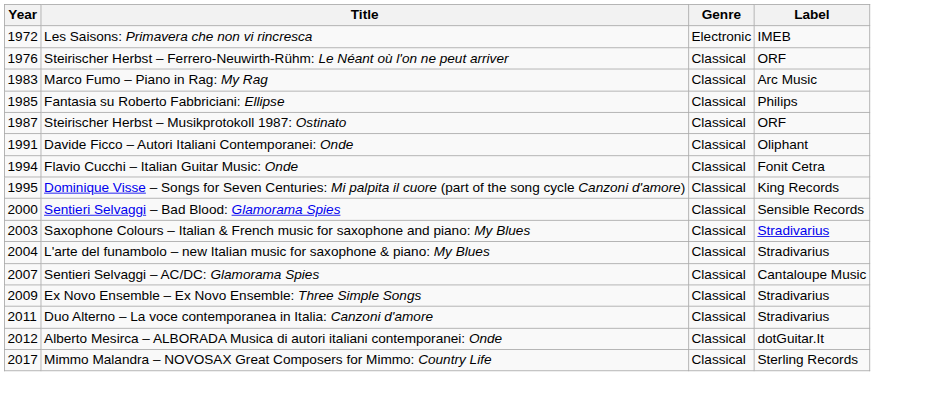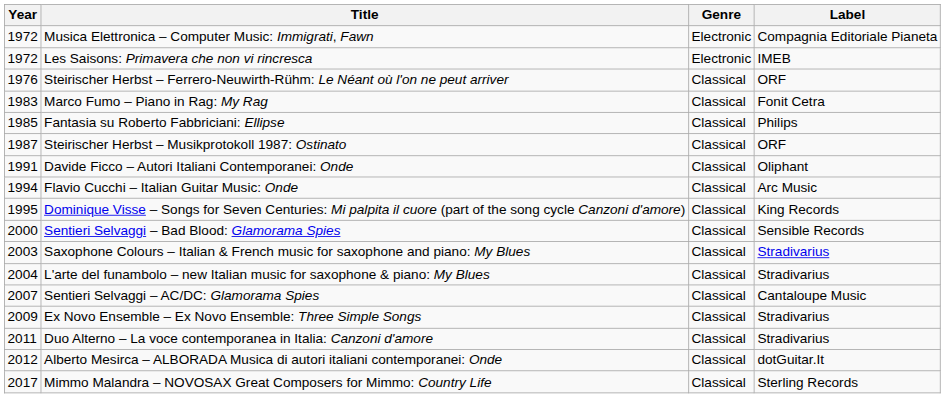 <table class="wikitable">
 <tr>
 <th>Year</th>
 <th>Title</th>
 <th>Genre</th>
 <th>Label</th>
+</tr>
+<tr>
+<td>1972</td>
+<td>Musica Elettronica – Computer Music: <em>Immigrati</em>, <em>Fawn</em></td>
+<td>Electronic</td>
+<td>Compagnia Editoriale Pianeta</td>
 </tr>
 <tr>
 <td>1972</td>
 <td>Les Saisons: <em>Primavera che non vi rincresca</em></td>
 <td>Electronic</td>
 <td>IMEB</td>
 </tr>
 <tr>
 <td>1976</td>
 <td>Steirischer Herbst – Ferrero-Neuwirth-Rühm: <em>Le Néant où l'on ne peut arriver</em></td>
 <td>Classical</td>
 <td>ORF</td>
 </tr>
 <tr>
 <td>1983</td>
 <td>Marco Fumo – Piano in Rag: <em>My Rag</em></td>
 <td>Classical</td>
-<td>Arc Music</td>
+<td>Fonit Cetra</td>
 </tr>
 <tr>
 <td>1985</td>
 <td>Fantasia su Roberto Fabbriciani: <em>Ellipse</em></td>
 <td>Classical</td>
 <td>Philips</td>
 </tr>
 <tr>
 <td>1987</td>
 <td>Steirischer Herbst – Musikprotokoll 1987: <em>Ostinato</em></td>
 <td>Classical</td>
 <td>ORF</td>
 </tr>
 <tr>
 <td>1991</td>
 <td>Davide Ficco – Autori Italiani Contemporanei: <em>Onde</em></td>
 <td>Classical</td>
 <td>Oliphant</td>
 </tr>
 <tr>
 <td>1994</td>
 <td>Flavio Cucchi – Italian Guitar Music: <em>Onde</em></td>
 <td>Classical</td>
-<td>Fonit Cetra</td>
+<td>Arc Music</td>
 </tr>
 <tr>
 <td>1995</td>
 <td><a href='#'>Dominique Visse</a> – Songs for Seven Centuries: <em>Mi palpita il cuore</em> (part of the song cycle <em>Canzoni d'amore</em>)</td>
 <td>Classical</td>
 <td>King Records</td>
 </tr>
 <tr>
 <td>2000</td>
 <td><a href='#'>Sentieri Selvaggi</a> – Bad Blood: <em><a href='#'>Glamorama Spies</a></em></td>
 <td>Classical</td>
 <td>Sensible Records</td>
 </tr>
 <tr>
 <td>2003</td>
 <td>Saxophone Colours – Italian & French music for saxophone and piano: <em>My Blues</em></td>
 <td>Classical</td>
 <td><a href='#'>Stradivarius</a></td>
 </tr>
 <tr>
 <td>2004</td>
 <td>L'arte del funambolo – new Italian music for saxophone & piano: <em>My Blues</em></td>
 <td>Classical</td>
 <td>Stradivarius</td>
 </tr>
 <tr>
 <td>2007</td>
 <td>Sentieri Selvaggi – AC/DC: <em>Glamorama Spies</em></td>
 <td>Classical</td>
 <td>Cantaloupe Music</td>
 </tr>
 <tr>
 <td>2009</td>
 <td>Ex Novo Ensemble – Ex Novo Ensemble: <em>Three Simple Songs</em></td>
 <td>Classical</td>
 <td>Stradivarius</td>
 </tr>
 <tr>
 <td>2011</td>
 <td>Duo Alterno – La voce contemporanea in Italia: <em>Canzoni d'amore</em></td>
 <td>Classical</td>
 <td>Stradivarius</td>
 </tr>
 <tr>
 <td>2012</td>
 <td>Alberto Mesirca – ALBORADA Musica di autori italiani contemporanei: <em>Onde</em></td>
 <td>Classical</td>
 <td>dotGuitar.It</td>
 </tr>
 <tr>
 <td>2017</td>
 <td>Mimmo Malandra – NOVOSAX Great Composers for Mimmo: <em>Country Life</em></td>
 <td>Classical</td>
 <td>Sterling Records</td>
 </tr>
 </table>
